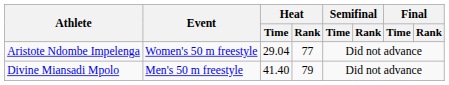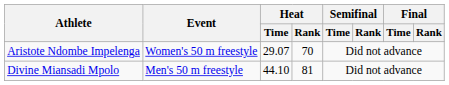 <table class=wikitable style="font-size:90%">
 <tr>
 <th rowspan="2">Athlete</th>
 <th rowspan="2">Event</th>
 <th colspan="2">Heat</th>
 <th colspan="2">Semifinal</th>
 <th colspan="2">Final</th>
 </tr>
 <tr style="font-size:95%">
 <th>Time</th>
 <th>Rank</th>
 <th>Time</th>
 <th>Rank</th>
 <th>Time</th>
 <th>Rank</th>
 </tr>
 <tr align=center>
 <td align=left><a href='#'>Aristote Ndombe Impelenga</a></td>
 <td align=left><a href='#'>Women's 50 m freestyle</a></td>
-<td>29.04</td>
-<td>77</td>
+<td>29.07</td>
+<td>70</td>
 <td colspan=4>Did not advance</td>
 </tr>
 <tr align=center>
 <td align=left><a href='#'>Divine Miansadi Mpolo</a></td>
 <td align=left><a href='#'>Men's 50 m freestyle</a></td>
-<td>41.40</td>
-<td>79</td>
+<td>44.10</td>
+<td>81</td>
 <td colspan=4>Did not advance</td>
 </tr>
 </table>
